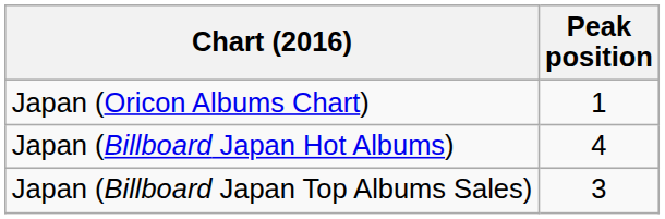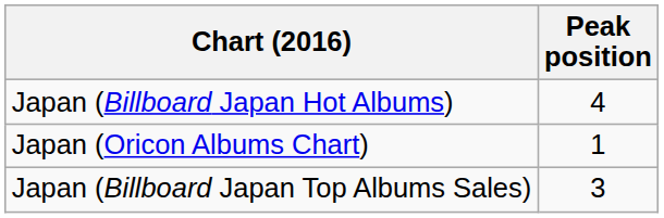 <table class="wikitable sortable">
 <tr>
 <th>Chart (2016)</th>
 <th>Peak<br>position</th>
 </tr>
 <tr>
+<td>Japan (<a href='#'><em>Billboard</em> Japan Hot Albums</a>)</td>
+<td align="center">4</td>
+</tr>
+<tr>
 <td>Japan (<a href='#'>Oricon Albums Chart</a>)</td>
 <td align="center">1</td>
-</tr>
-<tr>
-<td>Japan (<a href='#'><em>Billboard</em> Japan Hot Albums</a>)</td>
-<td align="center">4</td>
 </tr>
 <tr>
 <td>Japan (<em>Billboard</em> Japan Top Albums Sales)</td>
 <td align="center">3</td>
 </tr>
 </table>
